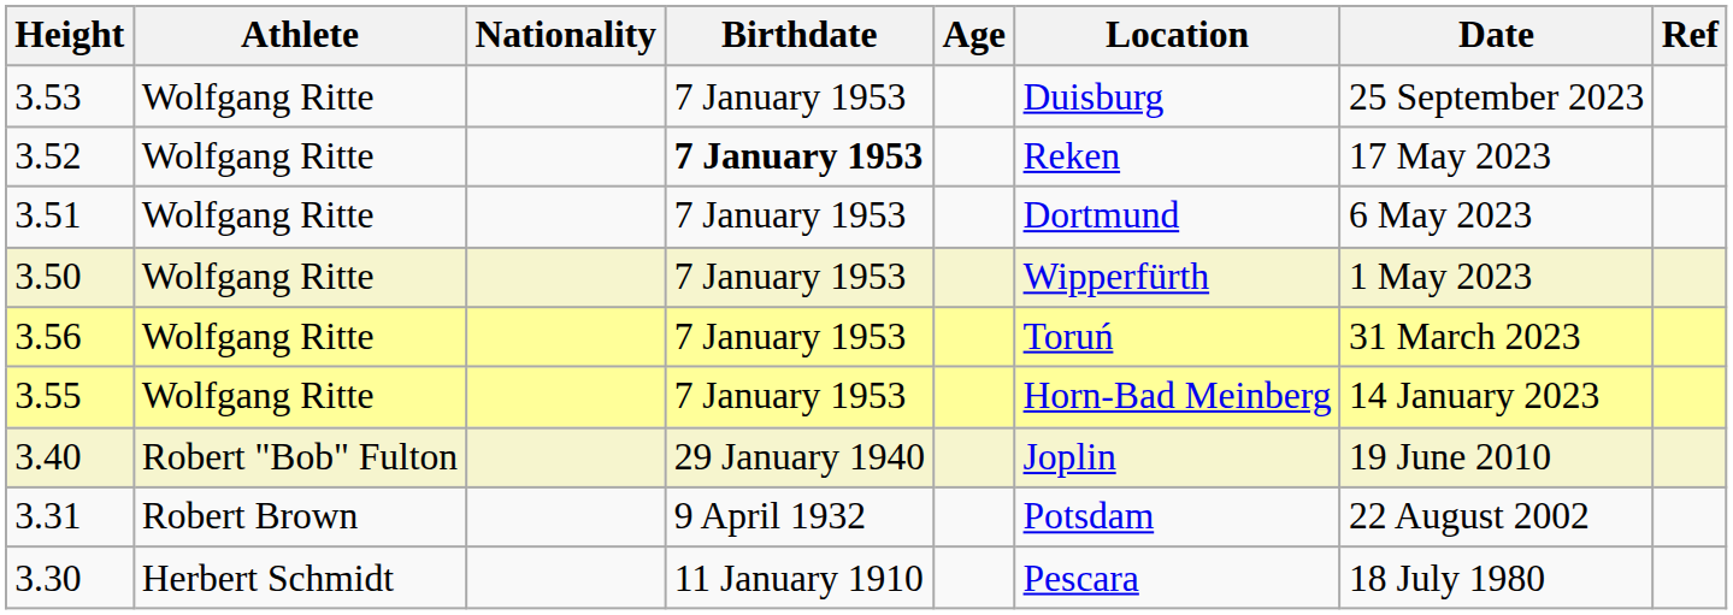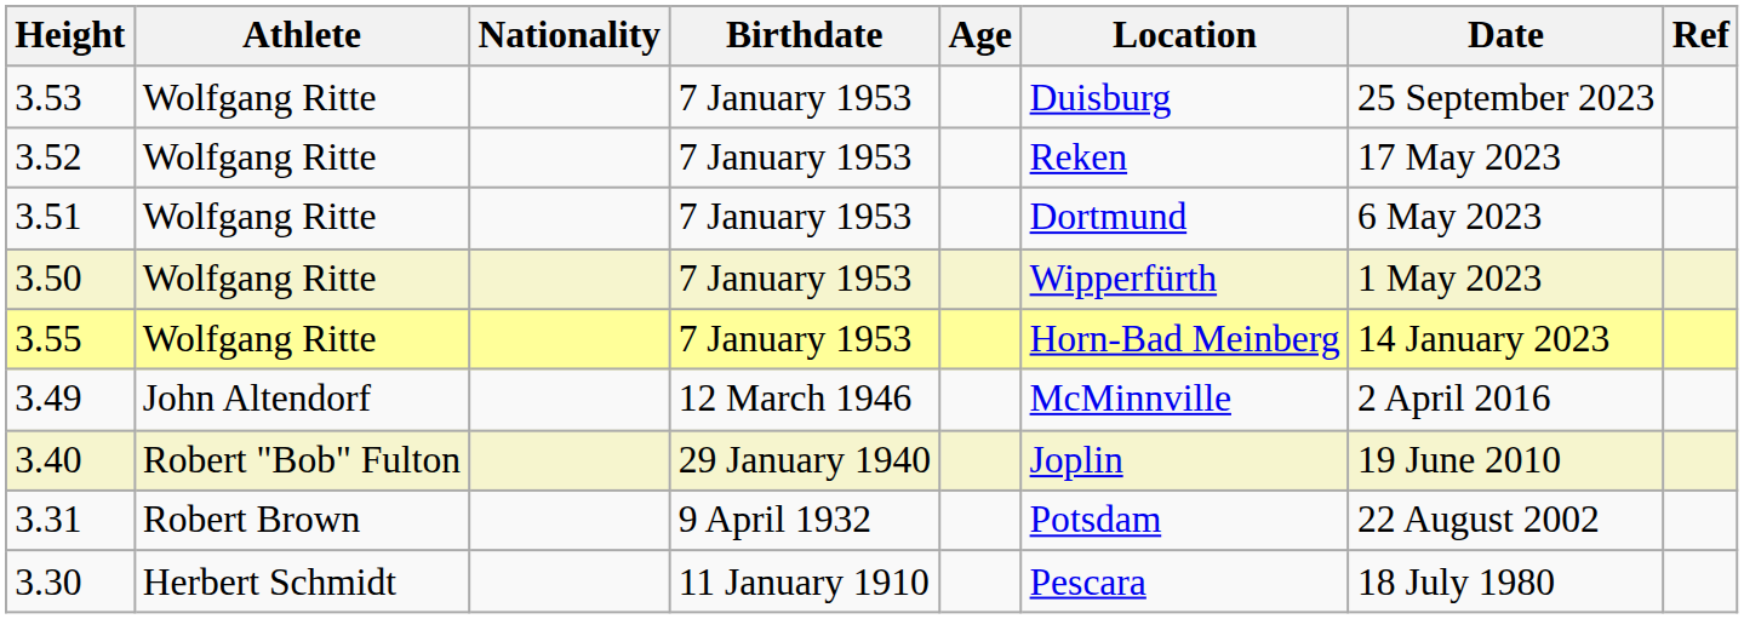 <table class="wikitable">
 <tr>
 <th>Height</th>
 <th>Athlete</th>
 <th>Nationality</th>
 <th>Birthdate</th>
 <th>Age</th>
 <th>Location</th>
 <th>Date</th>
 <th>Ref</th>
 </tr>
 <tr>
 <td>3.53</td>
 <td>Wolfgang Ritte</td>
 <td></td>
 <td>7 January 1953</td>
 <td></td>
 <td><a href='#'>Duisburg</a></td>
 <td>25 September 2023</td>
 <td></td>
 </tr>
 <tr>
 <td>3.52</td>
 <td>Wolfgang Ritte</td>
 <td></td>
-<td><strong>7 January 1953</strong></td>
+<td>7 January 1953</td>
 <td></td>
 <td><a href='#'>Reken</a></td>
 <td>17 May 2023</td>
 <td></td>
 </tr>
 <tr>
 <td>3.51</td>
 <td>Wolfgang Ritte</td>
 <td></td>
 <td>7 January 1953</td>
 <td></td>
 <td><a href='#'>Dortmund</a></td>
 <td>6 May 2023</td>
 <td></td>
 </tr>
 <tr bgcolor=#f6F5CE>
 <td>3.50</td>
 <td>Wolfgang Ritte</td>
 <td></td>
 <td>7 January 1953</td>
 <td></td>
 <td><a href='#'>Wipperfürth</a></td>
 <td>1 May 2023</td>
 <td></td>
 </tr>
 <tr style="background:#ff9;">
-<td>3.56 </td>
-<td>Wolfgang Ritte</td>
-<td></td>
-<td>7 January 1953</td>
-<td></td>
-<td><a href='#'>Toruń</a></td>
-<td>31 March 2023</td>
-<td></td>
-</tr>
-<tr style="background:#ff9;">
 <td>3.55 </td>
 <td>Wolfgang Ritte</td>
 <td></td>
 <td>7 January 1953</td>
 <td></td>
 <td><a href='#'>Horn-Bad Meinberg</a></td>
 <td>14 January 2023</td>
+<td></td>
+</tr>
+<tr>
+<td>3.49</td>
+<td>John Altendorf</td>
+<td></td>
+<td>12 March 1946</td>
+<td></td>
+<td><a href='#'>McMinnville</a></td>
+<td>2 April 2016</td>
 <td></td>
 </tr>
 <tr bgcolor=#f6F5CE>
 <td>3.40</td>
 <td>Robert "Bob" Fulton</td>
 <td></td>
 <td>29 January 1940</td>
 <td></td>
 <td><a href='#'>Joplin</a></td>
 <td>19 June 2010</td>
 <td></td>
 </tr>
 <tr>
 <td>3.31</td>
 <td>Robert Brown</td>
 <td></td>
 <td>9 April 1932</td>
 <td></td>
 <td><a href='#'>Potsdam</a></td>
 <td>22 August 2002</td>
 <td></td>
 </tr>
 <tr>
 <td>3.30</td>
 <td>Herbert Schmidt</td>
 <td></td>
 <td>11 January 1910</td>
 <td></td>
 <td><a href='#'>Pescara</a></td>
 <td>18 July 1980</td>
 <td></td>
 </tr>
 </table>
